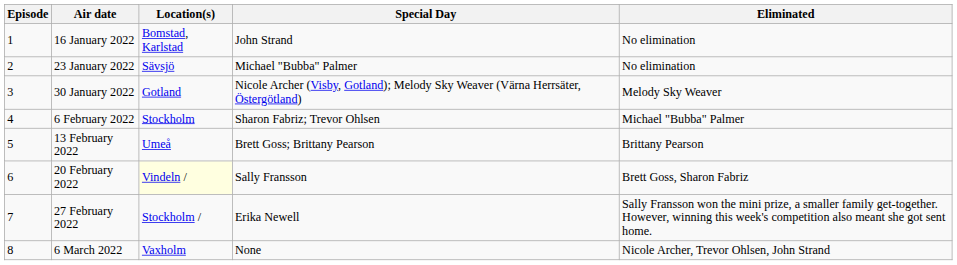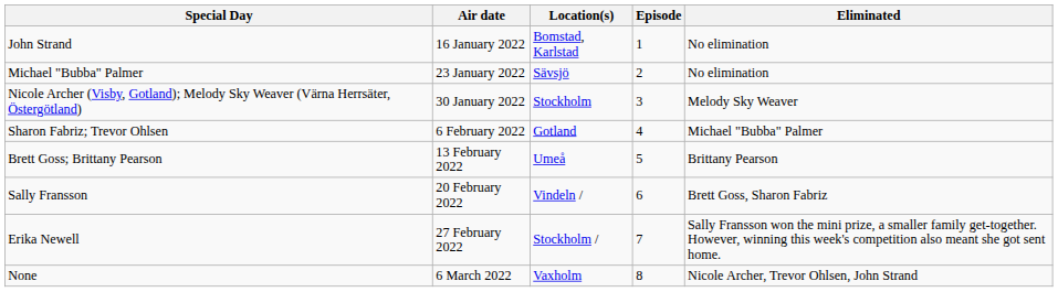 <table class="wikitable">
 <tr>
-<th>Episode</th>
+<th>Special Day</th>
 <th>Air date</th>
 <th>Location(s)</th>
-<th>Special Day</th>
+<th>Episode</th>
 <th>Eliminated</th>
 </tr>
 <tr>
-<td>1</td>
+<td>John Strand</td>
 <td>16 January 2022</td>
 <td><a href='#'>Bomstad</a>, <a href='#'>Karlstad</a></td>
-<td>John Strand</td>
+<td>1</td>
 <td>No elimination</td>
 </tr>
 <tr>
-<td>2</td>
+<td>Michael "Bubba" Palmer</td>
 <td>23 January 2022</td>
 <td><a href='#'>Sävsjö</a></td>
-<td>Michael "Bubba" Palmer</td>
+<td>2</td>
 <td>No elimination</td>
 </tr>
 <tr>
+<td>Nicole Archer (<a href='#'>Visby</a>, <a href='#'>Gotland</a>); Melody Sky Weaver (Värna Herrsäter, <a href='#'>Östergötland</a>)</td>
+<td>30 January 2022</td>
+<td><a href='#'>Stockholm</a></td>
 <td>3</td>
-<td>30 January 2022</td>
-<td><a href='#'>Gotland</a></td>
-<td>Nicole Archer (<a href='#'>Visby</a>, <a href='#'>Gotland</a>); Melody Sky Weaver (Värna Herrsäter, <a href='#'>Östergötland</a>)</td>
 <td>Melody Sky Weaver</td>
 </tr>
 <tr>
+<td>Sharon Fabriz; Trevor Ohlsen</td>
+<td>6 February 2022</td>
+<td><a href='#'>Gotland</a></td>
 <td>4</td>
-<td>6 February 2022</td>
-<td><a href='#'>Stockholm</a></td>
-<td>Sharon Fabriz; Trevor Ohlsen</td>
 <td>Michael "Bubba" Palmer</td>
 </tr>
 <tr>
-<td>5</td>
+<td>Brett Goss; Brittany Pearson</td>
 <td>13 February 2022</td>
 <td><a href='#'>Umeå</a></td>
-<td>Brett Goss; Brittany Pearson</td>
+<td>5</td>
 <td>Brittany Pearson</td>
 </tr>
 <tr>
+<td>Sally Fransson</td>
+<td>20 February 2022</td>
+<td><a href='#'>Vindeln</a> /</td>
 <td>6</td>
-<td>20 February 2022</td>
-<td style="background: lightyellow;"><a href='#'>Vindeln</a> /</td>
-<td>Sally Fransson</td>
 <td>Brett Goss, Sharon Fabriz</td>
 </tr>
 <tr>
-<td>7</td>
+<td>Erika Newell</td>
 <td>27 February 2022</td>
 <td><a href='#'>Stockholm</a> /</td>
-<td>Erika Newell</td>
+<td>7</td>
 <td>Sally Fransson won the mini prize, a smaller family get-together.<br>However, winning this week's competition also meant she got sent home.</td>
 </tr>
 <tr>
-<td>8</td>
+<td>None</td>
 <td>6 March 2022</td>
 <td><a href='#'>Vaxholm</a></td>
-<td>None</td>
+<td>8</td>
 <td>Nicole Archer, Trevor Ohlsen, John Strand</td>
 </tr>
 </table>
